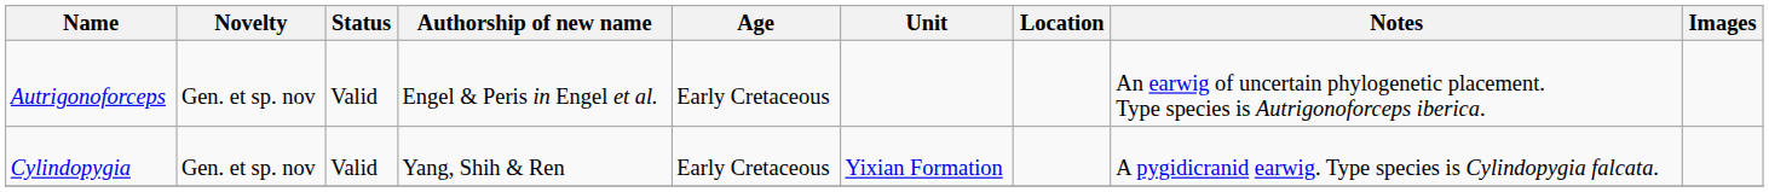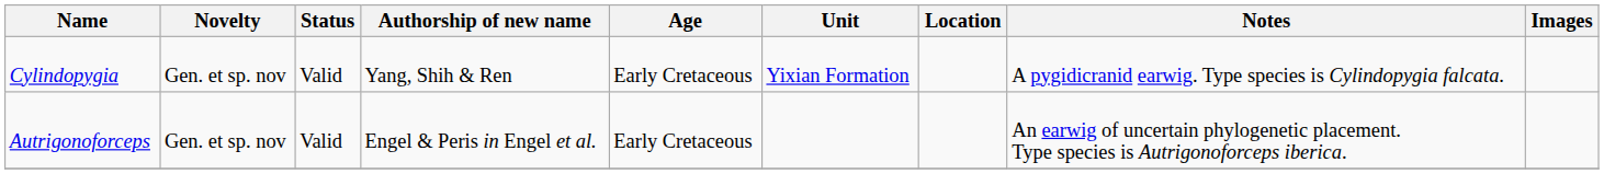 <table class="wikitable sortable" align="center" width="100%">
 <tr>
 <th>Name</th>
 <th>Novelty</th>
 <th>Status</th>
 <th>Authorship of new name</th>
 <th>Age</th>
 <th>Unit</th>
 <th>Location</th>
 <th>Notes</th>
 <th>Images</th>
 </tr>
 <tr>
+<td><br><em><a href='#'>Cylindopygia</a></em></td>
+<td><br>Gen. et sp. nov</td>
+<td><br>Valid</td>
+<td><br>Yang, Shih & Ren</td>
+<td><br>Early Cretaceous</td>
+<td><br><a href='#'>Yixian Formation</a></td>
+<td><br></td>
+<td><br>A <a href='#'>pygidicranid</a> <a href='#'>earwig</a>. Type species is <em>Cylindopygia falcata</em>.</td>
+<td></td>
+</tr>
+<tr>
 <td><br><em><a href='#'>Autrigonoforceps</a></em></td>
 <td><br>Gen. et sp. nov</td>
 <td><br>Valid</td>
 <td><br>Engel & Peris <em>in</em> Engel <em>et al.</em></td>
 <td><br>Early Cretaceous</td>
 <td></td>
 <td><br></td>
 <td><br>An <a href='#'>earwig</a> of uncertain phylogenetic placement.<br> Type species is <em>Autrigonoforceps iberica</em>.</td>
 <td></td>
 </tr>
 <tr>
-<td><br><em><a href='#'>Cylindopygia</a></em></td>
-<td><br>Gen. et sp. nov</td>
-<td><br>Valid</td>
-<td><br>Yang, Shih & Ren</td>
-<td><br>Early Cretaceous</td>
-<td><br><a href='#'>Yixian Formation</a></td>
-<td><br></td>
-<td><br>A <a href='#'>pygidicranid</a> <a href='#'>earwig</a>. Type species is <em>Cylindopygia falcata</em>.</td>
-<td></td>
-</tr>
-<tr>
 </tr>
 </table>
